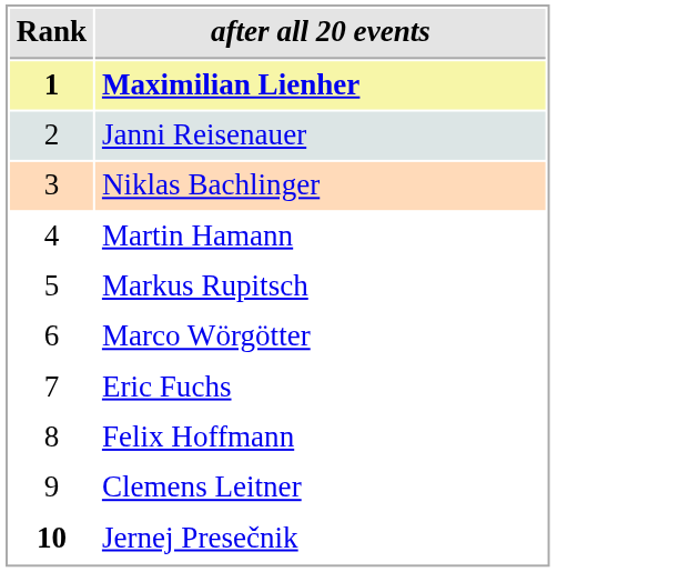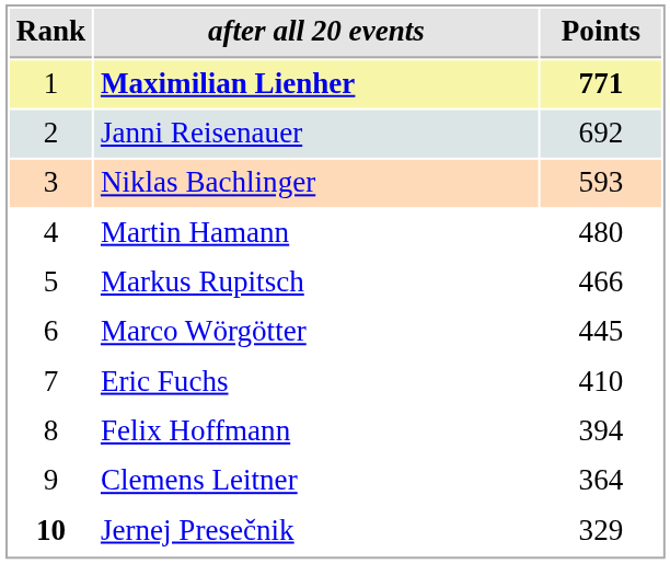 <table cellspacing="1" cellpadding="3" style="border:1px solid #AAAAAA;font-size:86%">
 <tr style="background-color: #E4E4E4;">
 <th style="border-bottom:1px solid #AAAAAA; width: 10px;">Rank</th>
 <th style="border-bottom:1px solid #AAAAAA; width: 200px;"><em>after all 20 events</em></th>
+<th style="border-bottom:1px solid #AAAAAA; width: 50px;">Points</th>
 </tr>
 <tr style="background:#f7f6a8;">
-<td align=center><strong>1</strong></td>
+<td align=center>1</td>
 <td> <strong><a href='#'>Maximilian Lienher</a></strong></td>
+<td align=center><strong>771</strong></td>
 </tr>
 <tr style="background:#dce5e5;">
 <td align=center>2</td>
 <td> <a href='#'>Janni Reisenauer</a></td>
+<td align=center>692</td>
 </tr>
 <tr style="background:#ffdab9;">
 <td align=center>3</td>
 <td> <a href='#'>Niklas Bachlinger</a></td>
+<td align=center>593</td>
 </tr>
 <tr>
 <td align=center>4</td>
 <td> <a href='#'>Martin Hamann</a></td>
+<td align=center>480</td>
 </tr>
 <tr>
 <td align=center>5</td>
 <td> <a href='#'>Markus Rupitsch</a></td>
+<td align=center>466</td>
 </tr>
 <tr>
 <td align=center>6</td>
 <td> <a href='#'>Marco Wörgötter</a></td>
+<td align=center>445</td>
 </tr>
 <tr>
 <td align=center>7</td>
 <td> <a href='#'>Eric Fuchs</a></td>
+<td align=center>410</td>
 </tr>
 <tr>
 <td align=center>8</td>
 <td> <a href='#'>Felix Hoffmann</a></td>
+<td align=center>394</td>
 </tr>
 <tr>
 <td align=center>9</td>
 <td> <a href='#'>Clemens Leitner</a></td>
+<td align=center>364</td>
 </tr>
 <tr>
 <td align=center><strong>10</strong></td>
 <td> <a href='#'>Jernej Presečnik</a></td>
+<td align=center>329</td>
 </tr>
 </table>
